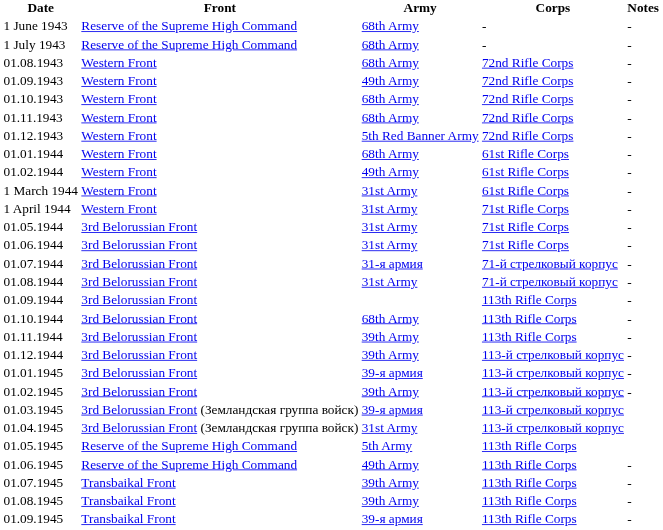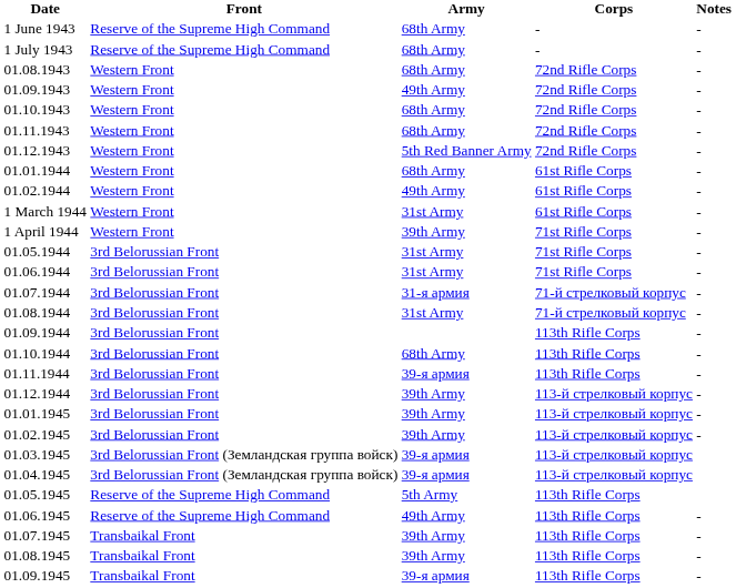 <table class="wide">
 <tr>
 <th>Date</th>
 <th>Front</th>
 <th>Army</th>
 <th>Corps</th>
 <th>Notes</th>
 </tr>
 <tr>
 <td>1 June 1943</td>
 <td><a href='#'>Reserve of the Supreme High Command</a></td>
 <td><a href='#'>68th Army</a></td>
 <td>-</td>
 <td>-</td>
 </tr>
 <tr>
 <td>1 July 1943</td>
 <td><a href='#'>Reserve of the Supreme High Command</a></td>
 <td><a href='#'>68th Army</a></td>
 <td>-</td>
 <td>-</td>
 </tr>
 <tr>
 <td>01.08.1943</td>
 <td><a href='#'>Western Front</a></td>
 <td><a href='#'>68th Army</a></td>
 <td><a href='#'>72nd Rifle Corps</a></td>
 <td>-</td>
 </tr>
 <tr>
 <td>01.09.1943</td>
 <td><a href='#'>Western Front</a></td>
 <td><a href='#'>49th Army</a></td>
 <td><a href='#'>72nd Rifle Corps</a></td>
 <td>-</td>
 </tr>
 <tr>
 <td>01.10.1943</td>
 <td><a href='#'>Western Front</a></td>
 <td><a href='#'>68th Army</a></td>
 <td><a href='#'>72nd Rifle Corps</a></td>
 <td>-</td>
 </tr>
 <tr>
 <td>01.11.1943</td>
 <td><a href='#'>Western Front</a></td>
 <td><a href='#'>68th Army</a></td>
 <td><a href='#'>72nd Rifle Corps</a></td>
 <td>-</td>
 </tr>
 <tr>
 <td>01.12.1943</td>
 <td><a href='#'>Western Front</a></td>
 <td><a href='#'>5th Red Banner Army</a></td>
 <td><a href='#'>72nd Rifle Corps</a></td>
 <td>-</td>
 </tr>
 <tr>
 <td>01.01.1944</td>
 <td><a href='#'>Western Front</a></td>
 <td><a href='#'>68th Army</a></td>
 <td><a href='#'>61st Rifle Corps</a></td>
 <td>-</td>
 </tr>
 <tr>
 <td>01.02.1944</td>
 <td><a href='#'>Western Front</a></td>
 <td><a href='#'>49th Army</a></td>
 <td><a href='#'>61st Rifle Corps</a></td>
 <td>-</td>
 </tr>
 <tr>
 <td>1 March 1944</td>
 <td><a href='#'>Western Front</a></td>
 <td><a href='#'>31st Army</a></td>
 <td><a href='#'>61st Rifle Corps</a></td>
 <td>-</td>
 </tr>
 <tr>
 <td>1 April 1944</td>
 <td><a href='#'>Western Front</a></td>
-<td><a href='#'>31st Army</a></td>
+<td><a href='#'>39th Army</a></td>
 <td><a href='#'>71st Rifle Corps</a></td>
 <td>-</td>
 </tr>
 <tr>
 <td>01.05.1944</td>
 <td><a href='#'>3rd Belorussian Front</a></td>
 <td><a href='#'>31st Army</a></td>
 <td><a href='#'>71st Rifle Corps</a></td>
 <td>-</td>
 </tr>
 <tr>
 <td>01.06.1944</td>
 <td><a href='#'>3rd Belorussian Front</a></td>
 <td><a href='#'>31st Army</a></td>
 <td><a href='#'>71st Rifle Corps</a></td>
 <td>-</td>
 </tr>
 <tr>
 <td>01.07.1944</td>
 <td><a href='#'>3rd Belorussian Front</a></td>
 <td><a href='#'>31-я армия</a></td>
 <td><a href='#'>71-й стрелковый корпус</a></td>
 <td>-</td>
 </tr>
 <tr>
 <td>01.08.1944</td>
 <td><a href='#'>3rd Belorussian Front</a></td>
 <td><a href='#'>31st Army</a></td>
 <td><a href='#'>71-й стрелковый корпус</a></td>
 <td>-</td>
 </tr>
 <tr>
 <td>01.09.1944</td>
 <td><a href='#'>3rd Belorussian Front</a></td>
 <td></td>
 <td><a href='#'>113th Rifle Corps</a></td>
 <td>-</td>
 </tr>
 <tr>
 <td>01.10.1944</td>
 <td><a href='#'>3rd Belorussian Front</a></td>
 <td><a href='#'>68th Army</a></td>
 <td><a href='#'>113th Rifle Corps</a></td>
 <td>-</td>
 </tr>
 <tr>
 <td>01.11.1944</td>
 <td><a href='#'>3rd Belorussian Front</a></td>
-<td><a href='#'>39th Army</a></td>
+<td><a href='#'>39-я армия</a></td>
 <td><a href='#'>113th Rifle Corps</a></td>
 <td>-</td>
 </tr>
 <tr>
 <td>01.12.1944</td>
 <td><a href='#'>3rd Belorussian Front</a></td>
 <td><a href='#'>39th Army</a></td>
 <td><a href='#'>113-й стрелковый корпус</a></td>
 <td>-</td>
 </tr>
 <tr>
 <td>01.01.1945</td>
 <td><a href='#'>3rd Belorussian Front</a></td>
-<td><a href='#'>39-я армия</a></td>
+<td><a href='#'>39th Army</a></td>
 <td><a href='#'>113-й стрелковый корпус</a></td>
 <td>-</td>
 </tr>
 <tr>
 <td>01.02.1945</td>
 <td><a href='#'>3rd Belorussian Front</a></td>
 <td><a href='#'>39th Army</a></td>
 <td><a href='#'>113-й стрелковый корпус</a></td>
 <td>-</td>
 </tr>
 <tr>
 <td>01.03.1945</td>
 <td><a href='#'>3rd Belorussian Front</a> (Земландская группа войск)</td>
 <td><a href='#'>39-я армия</a></td>
 <td><a href='#'>113-й стрелковый корпус</a></td>
 <td></td>
 </tr>
 <tr>
 <td>01.04.1945</td>
 <td><a href='#'>3rd Belorussian Front</a> (Земландская группа войск)</td>
-<td><a href='#'>31st Army</a></td>
+<td><a href='#'>39-я армия</a></td>
 <td><a href='#'>113-й стрелковый корпус</a></td>
 <td></td>
 </tr>
 <tr>
 <td>01.05.1945</td>
 <td><a href='#'>Reserve of the Supreme High Command</a></td>
 <td><a href='#'>5th Army</a></td>
 <td><a href='#'>113th Rifle Corps</a></td>
 <td></td>
 </tr>
 <tr>
 <td>01.06.1945</td>
 <td><a href='#'>Reserve of the Supreme High Command</a></td>
 <td><a href='#'>49th Army</a></td>
 <td><a href='#'>113th Rifle Corps</a></td>
 <td>-</td>
 </tr>
 <tr>
 <td>01.07.1945</td>
 <td><a href='#'>Transbaikal Front</a></td>
 <td><a href='#'>39th Army</a></td>
 <td><a href='#'>113th Rifle Corps</a></td>
 <td>-</td>
 </tr>
 <tr>
 <td>01.08.1945</td>
 <td><a href='#'>Transbaikal Front</a></td>
 <td><a href='#'>39th Army</a></td>
 <td><a href='#'>113th Rifle Corps</a></td>
 <td>-</td>
 </tr>
 <tr>
 <td>01.09.1945</td>
 <td><a href='#'>Transbaikal Front</a></td>
 <td><a href='#'>39-я армия</a></td>
 <td><a href='#'>113th Rifle Corps</a></td>
 <td>-</td>
 </tr>
 <tr>
 </tr>
 </table>
